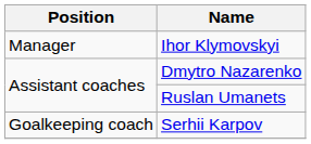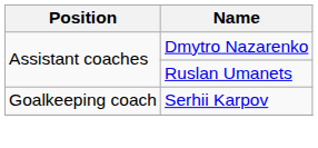 <table class="wikitable">
 <tr>
 <th>Position</th>
 <th>Name</th>
-</tr>
-<tr>
-<td>Manager</td>
-<td> <a href='#'>Ihor Klymovskyi</a></td>
 </tr>
 <tr>
 <td rowspan="2">Assistant coaches</td>
 <td> <a href='#'>Dmytro Nazarenko</a></td>
 </tr>
 <tr>
 <td> <a href='#'>Ruslan Umanets</a></td>
 </tr>
 <tr>
 <td>Goalkeeping coach</td>
 <td> <a href='#'>Serhii Karpov</a></td>
 </tr>
 <tr>
 </tr>
 </table>
